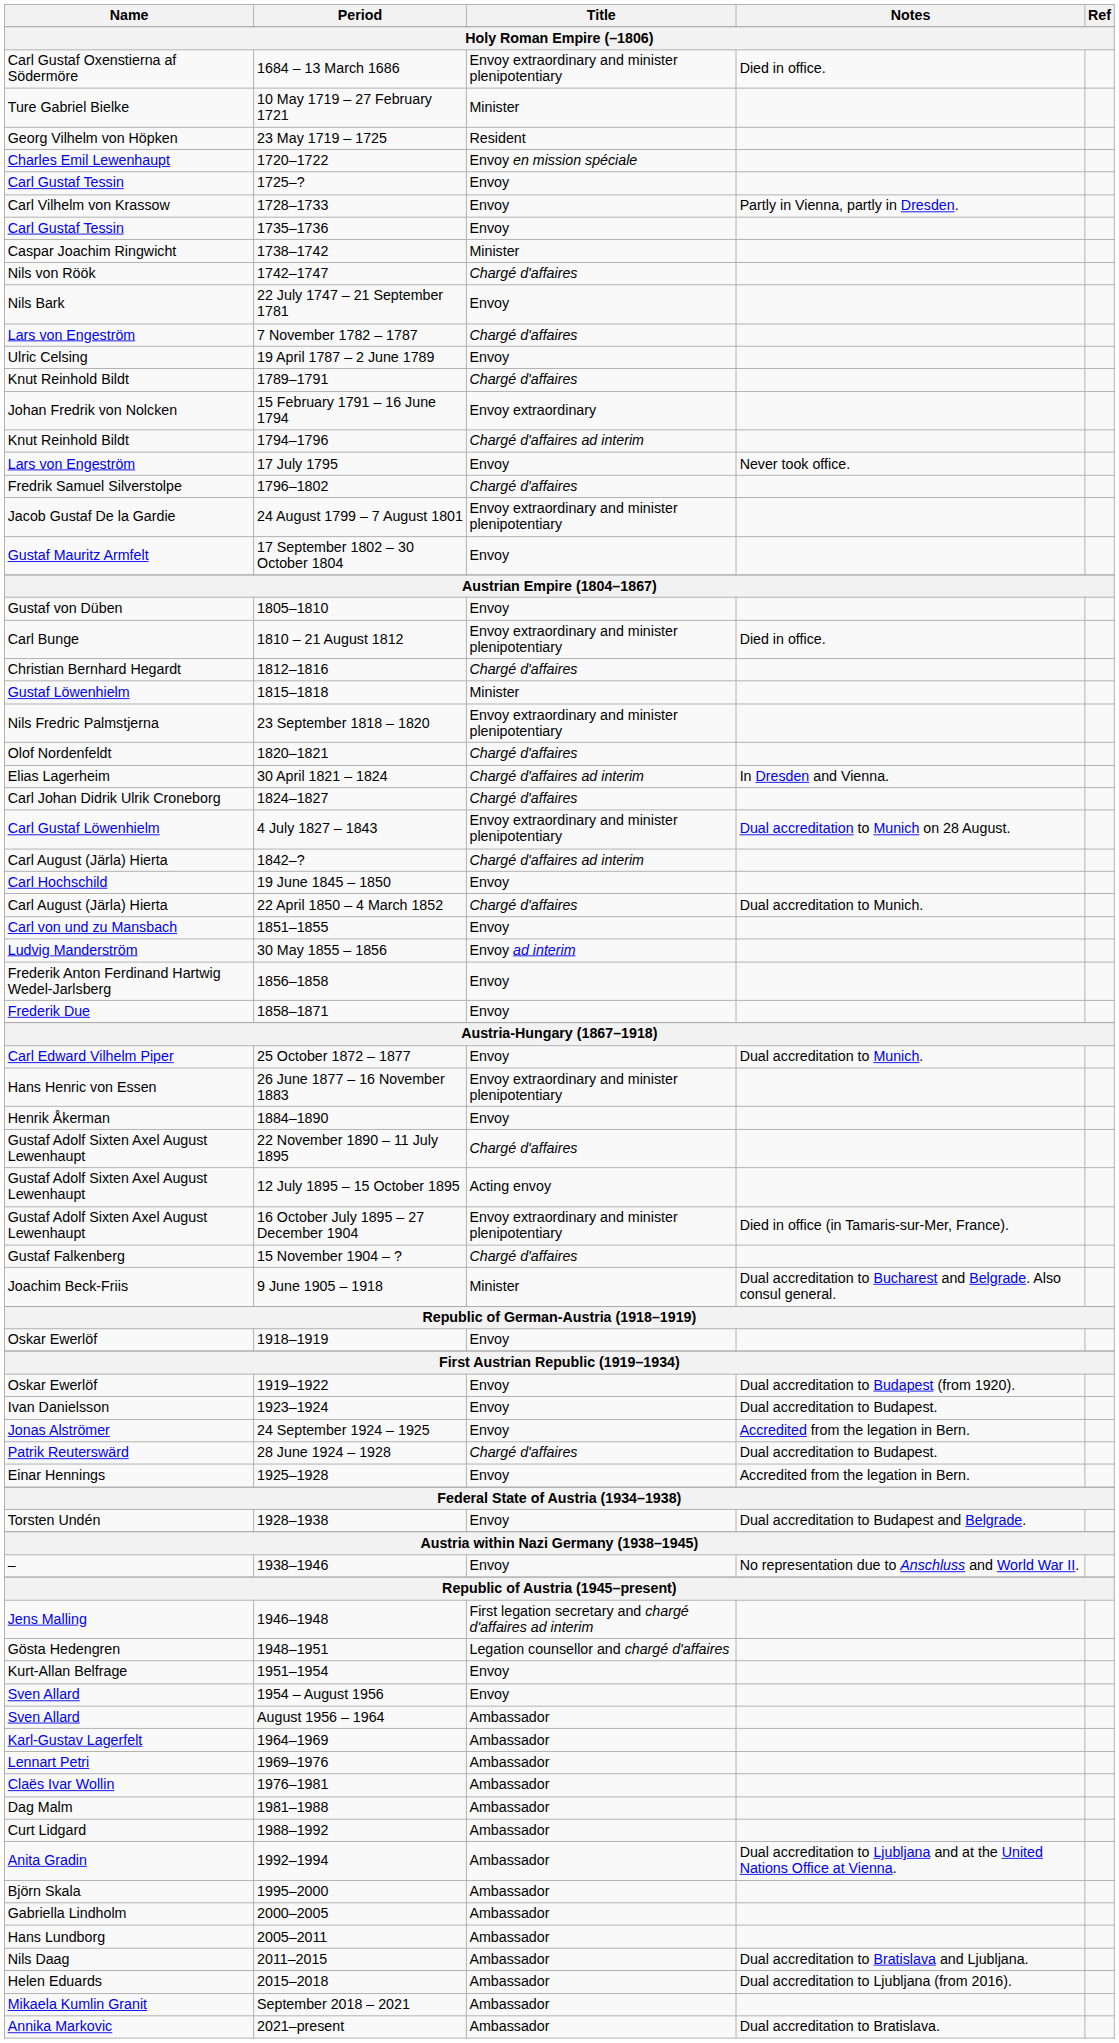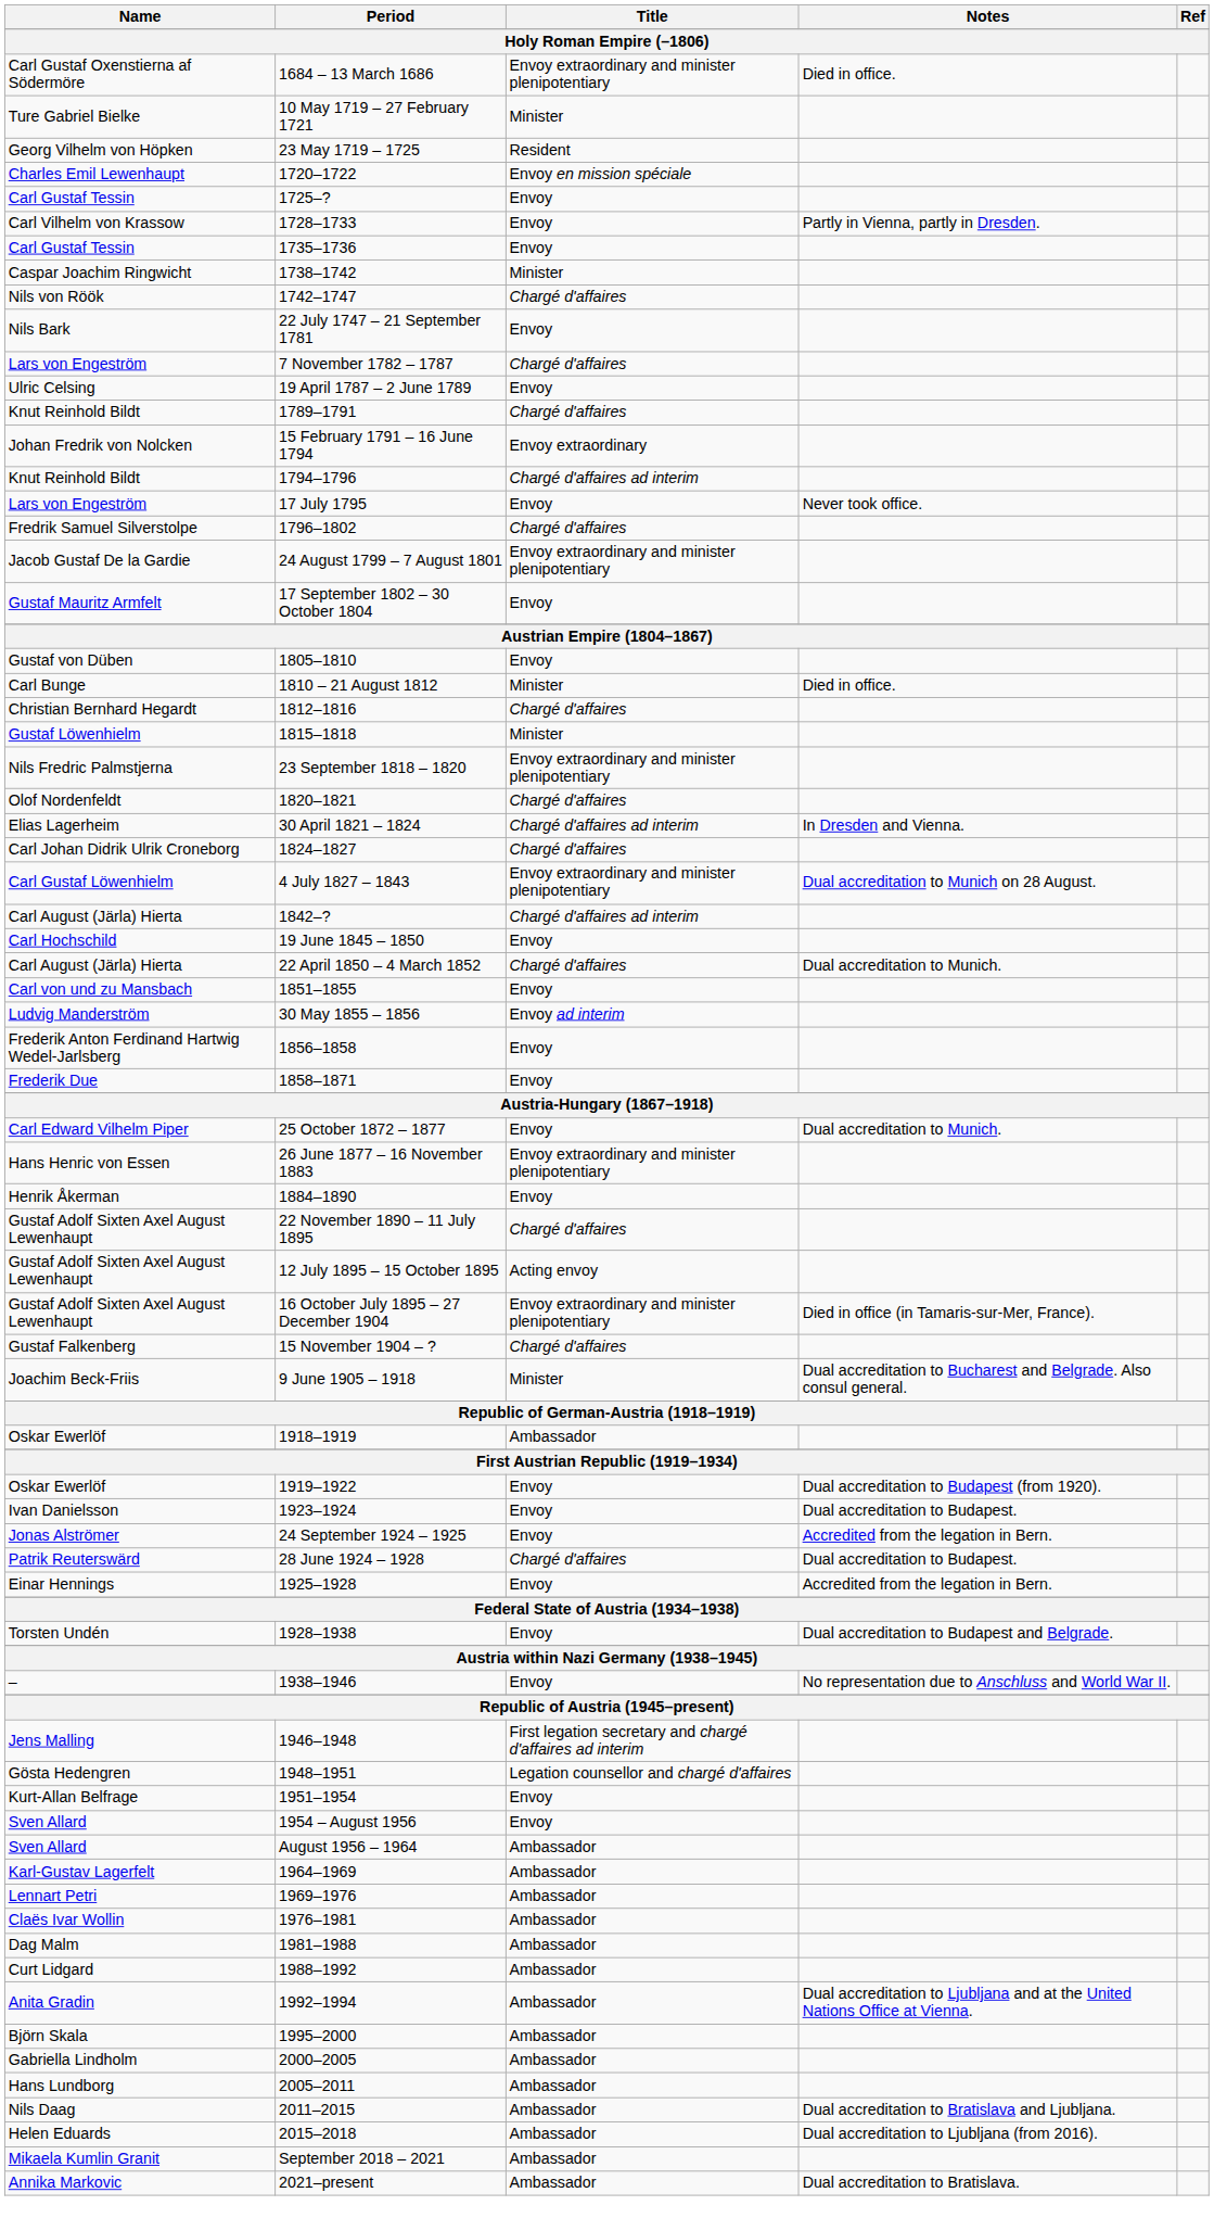 <table class="wikitable">
 <tr>
 <th>Name</th>
 <th>Period</th>
 <th>Title</th>
 <th>Notes</th>
 <th>Ref</th>
 </tr>
 <tr>
 </tr>
 <tr style="text-align:center;">
 <th colspan=5>Holy Roman Empire (–1806)</th>
 </tr>
 <tr>
 <td>Carl Gustaf Oxenstierna af Södermöre</td>
 <td>1684 – 13 March 1686</td>
 <td>Envoy extraordinary and minister plenipotentiary</td>
 <td>Died in office.</td>
 <td></td>
 </tr>
 <tr>
 <td>Ture Gabriel Bielke</td>
 <td>10 May 1719 – 27 February 1721</td>
 <td>Minister</td>
 <td></td>
 <td></td>
 </tr>
 <tr>
 <td>Georg Vilhelm von Höpken</td>
 <td>23 May 1719 – 1725</td>
 <td>Resident</td>
 <td></td>
 <td></td>
 </tr>
 <tr>
 <td><a href='#'>Charles Emil Lewenhaupt</a></td>
 <td>1720–1722</td>
 <td>Envoy <em>en mission spéciale</em></td>
 <td></td>
 <td></td>
 </tr>
 <tr>
 <td><a href='#'>Carl Gustaf Tessin</a></td>
 <td>1725–?</td>
 <td>Envoy</td>
 <td></td>
 <td></td>
 </tr>
 <tr>
 <td>Carl Vilhelm von Krassow</td>
 <td>1728–1733</td>
 <td>Envoy</td>
 <td>Partly in Vienna, partly in <a href='#'>Dresden</a>.</td>
 <td></td>
 </tr>
 <tr>
 <td><a href='#'>Carl Gustaf Tessin</a></td>
 <td>1735–1736</td>
 <td>Envoy</td>
 <td></td>
 <td></td>
 </tr>
 <tr>
 <td>Caspar Joachim Ringwicht</td>
 <td>1738–1742</td>
 <td>Minister</td>
 <td></td>
 <td></td>
 </tr>
 <tr>
 <td>Nils von Röök</td>
 <td>1742–1747</td>
 <td><em>Chargé d'affaires</em></td>
 <td></td>
 <td></td>
 </tr>
 <tr>
 <td>Nils Bark</td>
 <td>22 July 1747 – 21 September 1781</td>
 <td>Envoy</td>
 <td></td>
 <td></td>
 </tr>
 <tr>
 <td><a href='#'>Lars von Engeström</a></td>
 <td>7 November 1782 – 1787</td>
 <td><em>Chargé d'affaires</em></td>
 <td></td>
 <td></td>
 </tr>
 <tr>
 <td>Ulric Celsing</td>
 <td>19 April 1787 – 2 June 1789</td>
 <td>Envoy</td>
 <td></td>
 <td></td>
 </tr>
 <tr>
 <td>Knut Reinhold Bildt</td>
 <td>1789–1791</td>
 <td><em>Chargé d'affaires</em></td>
 <td></td>
 <td></td>
 </tr>
 <tr>
 <td>Johan Fredrik von Nolcken</td>
 <td>15 February 1791 – 16 June 1794</td>
 <td>Envoy extraordinary</td>
 <td></td>
 <td></td>
 </tr>
 <tr>
 <td>Knut Reinhold Bildt</td>
 <td>1794–1796</td>
 <td><em>Chargé d'affaires ad interim</em></td>
 <td></td>
 <td></td>
 </tr>
 <tr>
 <td><a href='#'>Lars von Engeström</a></td>
 <td>17 July 1795</td>
 <td>Envoy</td>
 <td>Never took office.</td>
 <td></td>
 </tr>
 <tr>
 <td>Fredrik Samuel Silverstolpe</td>
 <td>1796–1802</td>
 <td><em>Chargé d'affaires</em></td>
 <td></td>
 <td></td>
 </tr>
 <tr>
 <td>Jacob Gustaf De la Gardie</td>
 <td>24 August 1799 – 7 August 1801</td>
 <td>Envoy extraordinary and minister plenipotentiary</td>
 <td></td>
 <td></td>
 </tr>
 <tr>
 <td><a href='#'>Gustaf Mauritz Armfelt</a></td>
 <td>17 September 1802 – 30 October 1804</td>
 <td>Envoy</td>
 <td></td>
 <td></td>
 </tr>
 <tr>
 </tr>
 <tr style="text-align:center;">
 <th colspan=5>Austrian Empire (1804–1867)</th>
 </tr>
 <tr>
 <td>Gustaf von Düben</td>
 <td>1805–1810</td>
 <td>Envoy</td>
 <td></td>
 <td></td>
 </tr>
 <tr>
 <td>Carl Bunge</td>
 <td>1810 – 21 August 1812</td>
-<td>Envoy extraordinary and minister plenipotentiary</td>
+<td>Minister</td>
 <td>Died in office.</td>
 <td></td>
 </tr>
 <tr>
 <td>Christian Bernhard Hegardt</td>
 <td>1812–1816</td>
 <td><em>Chargé d'affaires</em></td>
 <td></td>
 <td></td>
 </tr>
 <tr>
 <td><a href='#'>Gustaf Löwenhielm</a></td>
 <td>1815–1818</td>
 <td>Minister</td>
 <td></td>
 <td></td>
 </tr>
 <tr>
 <td>Nils Fredric Palmstjerna</td>
 <td>23 September 1818 – 1820</td>
 <td>Envoy extraordinary and minister plenipotentiary</td>
 <td></td>
 <td></td>
 </tr>
 <tr>
 <td>Olof Nordenfeldt</td>
 <td>1820–1821</td>
 <td><em>Chargé d'affaires</em></td>
 <td></td>
 <td></td>
 </tr>
 <tr>
 <td>Elias Lagerheim</td>
 <td>30 April 1821 – 1824</td>
 <td><em>Chargé d'affaires ad interim</em></td>
 <td>In <a href='#'>Dresden</a> and Vienna.</td>
 <td></td>
 </tr>
 <tr>
 <td>Carl Johan Didrik Ulrik Croneborg</td>
 <td>1824–1827</td>
 <td><em>Chargé d'affaires</em></td>
 <td></td>
 <td></td>
 </tr>
 <tr>
 <td><a href='#'>Carl Gustaf Löwenhielm</a></td>
 <td>4 July 1827 – 1843</td>
 <td>Envoy extraordinary and minister plenipotentiary</td>
 <td><a href='#'>Dual accreditation</a> to <a href='#'>Munich</a> on 28 August.</td>
 <td></td>
 </tr>
 <tr>
 <td>Carl August (Järla) Hierta</td>
 <td>1842–?</td>
 <td><em>Chargé d'affaires ad interim</em></td>
 <td></td>
 <td></td>
 </tr>
 <tr>
 <td><a href='#'>Carl Hochschild</a></td>
 <td>19 June 1845 – 1850</td>
 <td>Envoy</td>
 <td></td>
 <td></td>
 </tr>
 <tr>
 <td>Carl August (Järla) Hierta</td>
 <td>22 April 1850 – 4 March 1852</td>
 <td><em>Chargé d'affaires</em></td>
 <td>Dual accreditation to Munich.</td>
 <td></td>
 </tr>
 <tr>
 <td><a href='#'>Carl von und zu Mansbach</a></td>
 <td>1851–1855</td>
 <td>Envoy</td>
 <td></td>
 <td></td>
 </tr>
 <tr>
 <td><a href='#'>Ludvig Manderström</a></td>
 <td>30 May 1855 – 1856</td>
 <td>Envoy <a href='#'><em>ad interim</em></a></td>
 <td></td>
 <td></td>
 </tr>
 <tr>
 <td>Frederik Anton Ferdinand Hartwig Wedel-Jarlsberg</td>
 <td>1856–1858</td>
 <td>Envoy</td>
 <td></td>
 <td></td>
 </tr>
 <tr>
 <td><a href='#'>Frederik Due</a></td>
 <td>1858–1871</td>
 <td>Envoy</td>
 <td></td>
 <td></td>
 </tr>
 <tr>
 </tr>
 <tr style="text-align:center;">
 <th colspan=5>Austria-Hungary (1867–1918)</th>
 </tr>
 <tr>
 <td><a href='#'>Carl Edward Vilhelm Piper</a></td>
 <td>25 October 1872 – 1877</td>
 <td>Envoy</td>
 <td>Dual accreditation to <a href='#'>Munich</a>.</td>
 <td></td>
 </tr>
 <tr>
 <td>Hans Henric von Essen</td>
 <td>26 June 1877 – 16 November 1883</td>
 <td>Envoy extraordinary and minister plenipotentiary</td>
 <td></td>
 <td></td>
 </tr>
 <tr>
 <td>Henrik Åkerman</td>
 <td>1884–1890</td>
 <td>Envoy</td>
 <td></td>
 <td></td>
 </tr>
 <tr>
 <td>Gustaf Adolf Sixten Axel August Lewenhaupt</td>
 <td>22 November 1890 – 11 July 1895</td>
 <td><em>Chargé d'affaires</em></td>
 <td></td>
 <td></td>
 </tr>
 <tr>
 <td>Gustaf Adolf Sixten Axel August Lewenhaupt</td>
 <td>12 July 1895 – 15 October 1895</td>
 <td>Acting envoy</td>
 <td></td>
 <td></td>
 </tr>
 <tr>
 <td>Gustaf Adolf Sixten Axel August Lewenhaupt</td>
 <td>16 October July 1895 – 27 December 1904</td>
 <td>Envoy extraordinary and minister plenipotentiary</td>
 <td>Died in office (in Tamaris-sur-Mer, France).</td>
 <td></td>
 </tr>
 <tr>
 <td>Gustaf Falkenberg</td>
 <td>15 November 1904 – ?</td>
 <td><em>Chargé d'affaires</em></td>
 <td></td>
 <td></td>
 </tr>
 <tr>
 <td>Joachim Beck-Friis</td>
 <td>9 June 1905 – 1918</td>
 <td>Minister</td>
 <td>Dual accreditation to <a href='#'>Bucharest</a> and <a href='#'>Belgrade</a>. Also consul general.</td>
 <td></td>
 </tr>
 <tr>
 </tr>
 <tr style="text-align:center;">
 <th colspan=5>Republic of German-Austria (1918–1919)</th>
 </tr>
 <tr>
 <td>Oskar Ewerlöf</td>
 <td>1918–1919</td>
-<td>Envoy</td>
+<td>Ambassador</td>
 <td></td>
 <td></td>
 </tr>
 <tr>
 </tr>
 <tr style="text-align:center;">
 <th colspan=5>First Austrian Republic (1919–1934)</th>
 </tr>
 <tr>
 <td>Oskar Ewerlöf</td>
 <td>1919–1922</td>
 <td>Envoy</td>
 <td>Dual accreditation to <a href='#'>Budapest</a> (from 1920).</td>
 <td></td>
 </tr>
 <tr>
 <td>Ivan Danielsson</td>
 <td>1923–1924</td>
 <td>Envoy</td>
 <td>Dual accreditation to Budapest.</td>
 <td></td>
 </tr>
 <tr>
 <td><a href='#'>Jonas Alströmer</a></td>
 <td>24 September 1924 – 1925</td>
 <td>Envoy</td>
 <td><a href='#'>Accredited</a> from the legation in Bern.</td>
 <td></td>
 </tr>
 <tr>
 <td><a href='#'>Patrik Reuterswärd</a></td>
 <td>28 June 1924 – 1928</td>
 <td><em>Chargé d'affaires</em></td>
 <td>Dual accreditation to Budapest.</td>
 <td></td>
 </tr>
 <tr>
 <td>Einar Hennings</td>
 <td>1925–1928</td>
 <td>Envoy</td>
 <td>Accredited from the legation in Bern.</td>
 <td></td>
 </tr>
 <tr>
 </tr>
 <tr style="text-align:center;">
 <th colspan=5>Federal State of Austria (1934–1938)</th>
 </tr>
 <tr>
 <td>Torsten Undén</td>
 <td>1928–1938</td>
 <td>Envoy</td>
 <td>Dual accreditation to Budapest and <a href='#'>Belgrade</a>.</td>
 <td></td>
 </tr>
 <tr>
 </tr>
 <tr style="text-align:center;">
 <th colspan=5>Austria within Nazi Germany (1938–1945)</th>
 </tr>
 <tr>
 <td>–</td>
 <td>1938–1946</td>
 <td>Envoy</td>
 <td>No representation due to <em><a href='#'>Anschluss</a></em> and <a href='#'>World War II</a>.</td>
 <td></td>
 </tr>
 <tr>
 </tr>
 <tr style="text-align:center;">
 <th colspan=5>Republic of Austria (1945–present)</th>
 </tr>
 <tr>
 <td><a href='#'>Jens Malling</a></td>
 <td>1946–1948</td>
 <td>First legation secretary and <em>chargé d'affaires ad interim</em></td>
 <td></td>
 <td></td>
 </tr>
 <tr>
 <td>Gösta Hedengren</td>
 <td>1948–1951</td>
 <td>Legation counsellor and <em>chargé d'affaires</em></td>
 <td></td>
 <td></td>
 </tr>
 <tr>
 <td>Kurt-Allan Belfrage</td>
 <td>1951–1954</td>
 <td>Envoy</td>
 <td></td>
 <td></td>
 </tr>
 <tr>
 <td><a href='#'>Sven Allard</a></td>
 <td>1954 – August 1956</td>
 <td>Envoy</td>
 <td></td>
 <td></td>
 </tr>
 <tr>
 <td><a href='#'>Sven Allard</a></td>
 <td>August 1956 – 1964</td>
 <td>Ambassador</td>
 <td></td>
 <td></td>
 </tr>
 <tr>
 <td><a href='#'>Karl-Gustav Lagerfelt</a></td>
 <td>1964–1969</td>
 <td>Ambassador</td>
 <td></td>
 <td></td>
 </tr>
 <tr>
 <td><a href='#'>Lennart Petri</a></td>
 <td>1969–1976</td>
 <td>Ambassador</td>
 <td></td>
 <td></td>
 </tr>
 <tr>
 <td><a href='#'>Claës Ivar Wollin</a></td>
 <td>1976–1981</td>
 <td>Ambassador</td>
 <td></td>
 <td></td>
 </tr>
 <tr>
 <td>Dag Malm</td>
 <td>1981–1988</td>
 <td>Ambassador</td>
 <td></td>
 <td></td>
 </tr>
 <tr>
 <td>Curt Lidgard</td>
 <td>1988–1992</td>
 <td>Ambassador</td>
 <td></td>
 <td></td>
 </tr>
 <tr>
 <td><a href='#'>Anita Gradin</a></td>
 <td>1992–1994</td>
 <td>Ambassador</td>
 <td>Dual accreditation to <a href='#'>Ljubljana</a> and at the <a href='#'>United Nations Office at Vienna</a>.</td>
 <td></td>
 </tr>
 <tr>
 <td>Björn Skala</td>
 <td>1995–2000</td>
 <td>Ambassador</td>
 <td></td>
 <td></td>
 </tr>
 <tr>
 <td>Gabriella Lindholm</td>
 <td>2000–2005</td>
 <td>Ambassador</td>
 <td></td>
 <td></td>
 </tr>
 <tr>
 <td>Hans Lundborg</td>
 <td>2005–2011</td>
 <td>Ambassador</td>
 <td></td>
 <td></td>
 </tr>
 <tr>
 <td>Nils Daag</td>
 <td>2011–2015</td>
 <td>Ambassador</td>
 <td>Dual accreditation to <a href='#'>Bratislava</a> and Ljubljana.</td>
 <td></td>
 </tr>
 <tr>
 <td>Helen Eduards</td>
 <td>2015–2018</td>
 <td>Ambassador</td>
 <td>Dual accreditation to Ljubljana (from 2016).</td>
 <td></td>
 </tr>
 <tr>
 <td><a href='#'>Mikaela Kumlin Granit</a></td>
 <td>September 2018 – 2021</td>
 <td>Ambassador</td>
 <td></td>
 <td></td>
 </tr>
 <tr>
 <td><a href='#'>Annika Markovic</a></td>
 <td>2021–present</td>
 <td>Ambassador</td>
 <td>Dual accreditation to Bratislava.</td>
 <td></td>
 </tr>
 </table>
